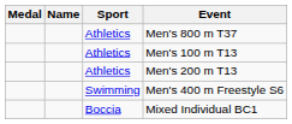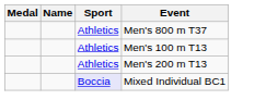 <table class="wikitable sortable">
 <tr>
 <th>Medal</th>
 <th>Name</th>
 <th>Sport</th>
 <th>Event</th>
 </tr>
 <tr>
 <td></td>
 <td></td>
 <td><a href='#'>Athletics</a></td>
 <td>Men's 800 m T37</td>
 </tr>
 <tr>
 <td></td>
 <td></td>
 <td><a href='#'>Athletics</a></td>
 <td>Men's 100 m T13</td>
 </tr>
 <tr>
 <td></td>
 <td></td>
 <td><a href='#'>Athletics</a></td>
 <td>Men's 200 m T13</td>
 </tr>
 <tr>
 <td></td>
 <td></td>
-<td><a href='#'>Swimming</a></td>
-<td>Men's 400 m Freestyle S6</td>
-</tr>
-<tr>
-<td></td>
-<td></td>
-<td><a href='#'>Boccia</a></td>
+<td style="background: lavender;"><a href='#'>Boccia</a></td>
 <td>Mixed Individual BC1</td>
 </tr>
 </table>
